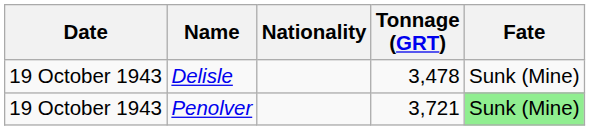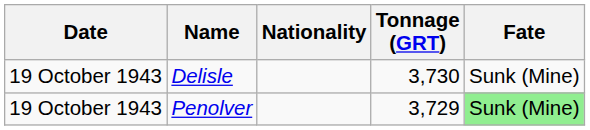 <table class="wikitable sortable">
 <tr>
 <th>Date</th>
 <th>Name</th>
 <th>Nationality</th>
 <th>Tonnage<br>(<a href='#'>GRT</a>)</th>
 <th>Fate</th>
 </tr>
 <tr>
 <td align="right">19 October 1943</td>
 <td align="left"><a href='#'><em>Delisle</em></a></td>
 <td align="left"></td>
-<td align="right">3,478</td>
+<td align="right">3,730</td>
 <td align="left">Sunk (Mine)</td>
 </tr>
 <tr>
 <td align="right">19 October 1943</td>
 <td align="left"><a href='#'><em>Penolver</em></a></td>
 <td align="left"></td>
-<td align="right">3,721</td>
+<td align="right">3,729</td>
 <td align="left" style="background: lightgreen;">Sunk (Mine)</td>
 </tr>
 </table>
